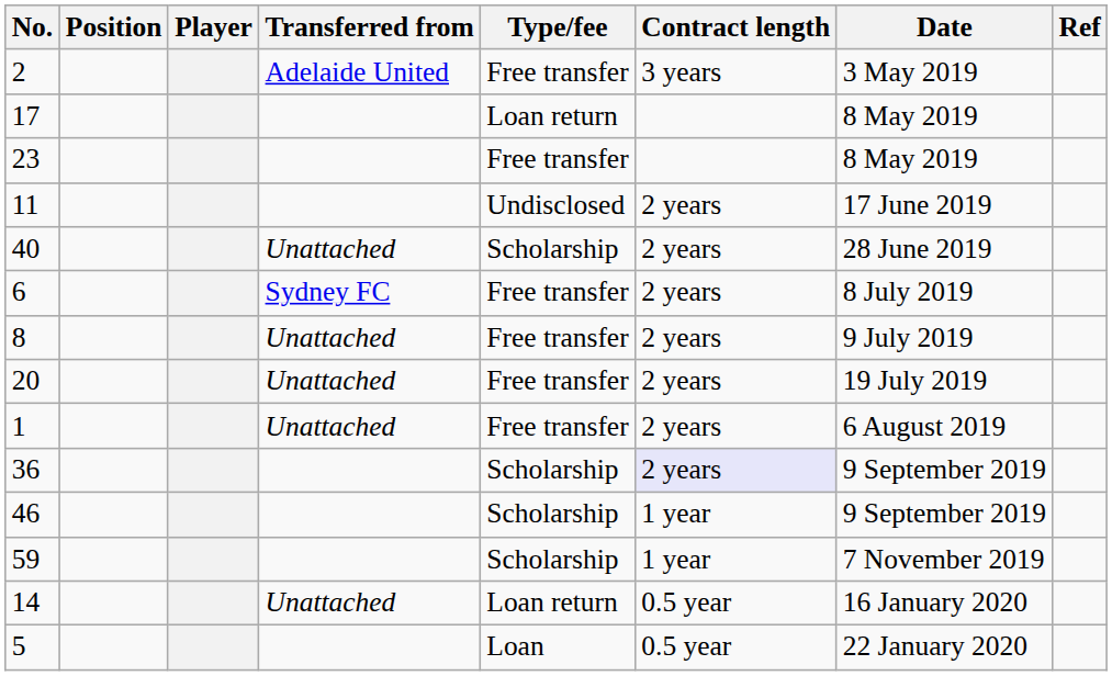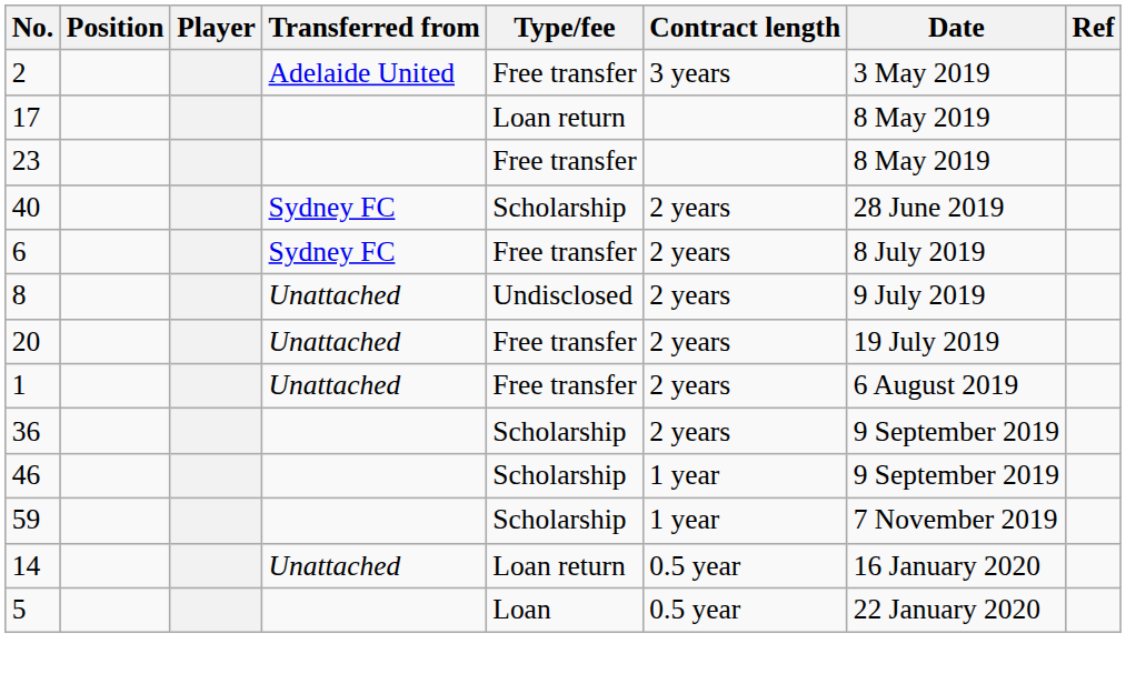 <table class="wikitable plainrowheaders sortable" style="text-align:center; text-align:left">
 <tr>
 <th scope="col">No.</th>
 <th scope="col">Position</th>
 <th scope="col">Player</th>
 <th scope="col">Transferred from</th>
 <th scope="col">Type/fee</th>
 <th scope="col">Contract length</th>
 <th scope="col">Date</th>
 <th scope="col" class="unsortable">Ref</th>
 </tr>
 <tr>
 <td>2</td>
 <td></td>
 <th scope="row"></th>
 <td><a href='#'>Adelaide United</a></td>
 <td>Free transfer</td>
 <td>3 years</td>
 <td>3 May 2019</td>
 <td></td>
 </tr>
 <tr>
 <td>17</td>
 <td></td>
 <th scope="row"></th>
 <td></td>
 <td>Loan return</td>
 <td></td>
 <td>8 May 2019</td>
 <td></td>
 </tr>
 <tr>
 <td>23</td>
 <td></td>
 <th scope="row"></th>
 <td></td>
 <td>Free transfer</td>
 <td></td>
 <td>8 May 2019</td>
 <td></td>
 </tr>
 <tr>
-<td>11</td>
-<td></td>
-<th scope="row"></th>
-<td></td>
-<td>Undisclosed</td>
-<td>2 years</td>
-<td>17 June 2019</td>
-<td></td>
-</tr>
-<tr>
 <td>40</td>
 <td></td>
 <th scope="row"></th>
-<td><em>Unattached</em></td>
+<td><a href='#'>Sydney FC</a></td>
 <td>Scholarship</td>
 <td>2 years</td>
 <td>28 June 2019</td>
 <td></td>
 </tr>
 <tr>
 <td>6</td>
 <td></td>
 <th scope="row"></th>
 <td><a href='#'>Sydney FC</a></td>
 <td>Free transfer</td>
 <td>2 years</td>
 <td>8 July 2019</td>
 <td></td>
 </tr>
 <tr>
 <td>8</td>
 <td></td>
 <th scope="row"></th>
 <td><em>Unattached</em></td>
-<td>Free transfer</td>
+<td>Undisclosed</td>
 <td>2 years</td>
 <td>9 July 2019</td>
 <td></td>
 </tr>
 <tr>
 <td>20</td>
 <td></td>
 <th scope="row"></th>
 <td><em>Unattached</em></td>
 <td>Free transfer</td>
 <td>2 years</td>
 <td>19 July 2019</td>
 <td></td>
 </tr>
 <tr>
 <td>1</td>
 <td></td>
 <th scope="row"></th>
 <td><em>Unattached</em></td>
 <td>Free transfer</td>
 <td>2 years</td>
 <td>6 August 2019</td>
 <td></td>
 </tr>
 <tr>
 <td>36</td>
 <td></td>
 <th scope="row"></th>
 <td></td>
 <td>Scholarship</td>
-<td style="background: lavender;">2 years</td>
+<td>2 years</td>
 <td>9 September 2019</td>
 <td></td>
 </tr>
 <tr>
 <td>46</td>
 <td></td>
 <th scope="row"></th>
 <td></td>
 <td>Scholarship</td>
 <td>1 year</td>
 <td>9 September 2019</td>
 <td></td>
 </tr>
 <tr>
 <td>59</td>
 <td></td>
 <th scope="row"></th>
 <td></td>
 <td>Scholarship</td>
 <td>1 year</td>
 <td>7 November 2019</td>
 <td></td>
 </tr>
 <tr>
 <td>14</td>
 <td></td>
 <th scope="row"></th>
 <td><em>Unattached</em></td>
 <td>Loan return</td>
 <td>0.5 year</td>
 <td>16 January 2020</td>
 <td></td>
 </tr>
 <tr>
 <td>5</td>
 <td></td>
 <th scope="row"></th>
 <td></td>
 <td>Loan</td>
 <td>0.5 year</td>
 <td>22 January 2020</td>
 <td></td>
 </tr>
 </table>
